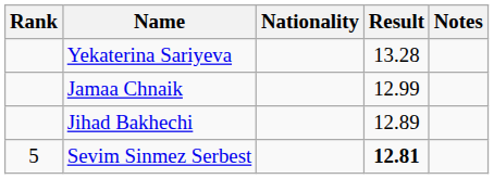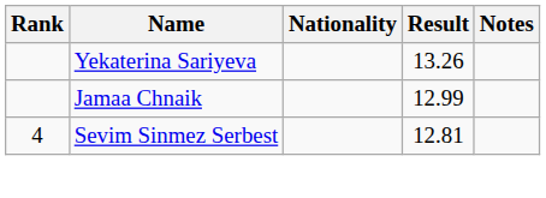 <table class="wikitable sortable" style="text-align:center;font-size:95%">
 <tr>
 <th>Rank</th>
 <th>Name</th>
 <th>Nationality</th>
 <th>Result</th>
 <th>Notes</th>
 </tr>
 <tr>
 <td></td>
 <td align=left><a href='#'>Yekaterina Sariyeva</a></td>
 <td align=left></td>
-<td>13.28</td>
+<td>13.26</td>
 <td></td>
 </tr>
 <tr>
 <td></td>
 <td align=left><a href='#'>Jamaa Chnaik</a></td>
 <td align=left></td>
 <td>12.99</td>
 <td></td>
 </tr>
 <tr>
-<td></td>
-<td align=left><a href='#'>Jihad Bakhechi</a></td>
-<td align=left></td>
-<td>12.89</td>
-<td></td>
-</tr>
-<tr>
-<td>5</td>
+<td>4</td>
 <td align=left><a href='#'>Sevim Sinmez Serbest</a></td>
 <td align=left></td>
-<td><strong>12.81</strong></td>
+<td>12.81</td>
 <td></td>
 </tr>
 </table>
